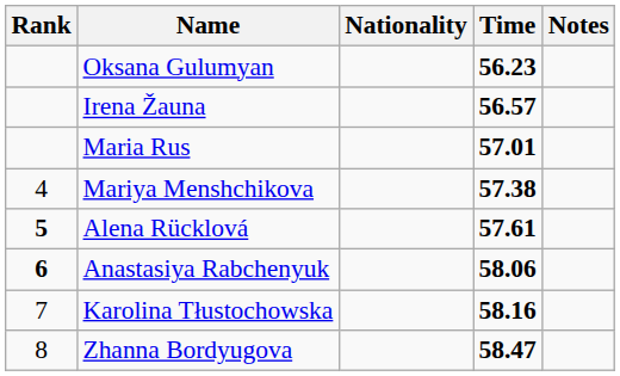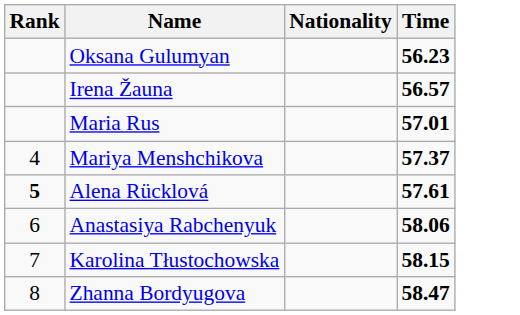 <table class="wikitable sortable" style="text-align:center">
 <tr>
 <th>Rank</th>
 <th>Name</th>
 <th>Nationality</th>
 <th>Time</th>
-<th>Notes</th>
 </tr>
 <tr>
 <td></td>
 <td align=left><a href='#'>Oksana Gulumyan</a></td>
 <td align=left></td>
 <td><strong>56.23</strong></td>
-<td></td>
 </tr>
 <tr>
 <td></td>
 <td align=left><a href='#'>Irena Žauna</a></td>
 <td align=left></td>
 <td><strong>56.57</strong></td>
-<td></td>
 </tr>
 <tr>
 <td></td>
 <td align=left><a href='#'>Maria Rus</a></td>
 <td align=left></td>
 <td><strong>57.01</strong></td>
-<td></td>
 </tr>
 <tr>
 <td>4</td>
 <td align=left><a href='#'>Mariya Menshchikova</a></td>
 <td align=left></td>
-<td><strong>57.38</strong></td>
-<td></td>
+<td><strong>57.37</strong></td>
 </tr>
 <tr>
 <td><strong>5</strong></td>
 <td align=left><a href='#'>Alena Rücklová</a></td>
 <td align=left></td>
 <td><strong>57.61</strong></td>
-<td></td>
 </tr>
 <tr>
-<td><strong>6</strong></td>
+<td>6</td>
 <td align=left><a href='#'>Anastasiya Rabchenyuk</a></td>
 <td align=left></td>
 <td><strong>58.06</strong></td>
-<td></td>
 </tr>
 <tr>
 <td>7</td>
 <td align=left><a href='#'>Karolina Tłustochowska</a></td>
 <td align=left></td>
-<td><strong>58.16</strong></td>
-<td></td>
+<td><strong>58.15</strong></td>
 </tr>
 <tr>
 <td>8</td>
 <td align=left><a href='#'>Zhanna Bordyugova</a></td>
 <td align=left></td>
 <td><strong>58.47</strong></td>
-<td></td>
 </tr>
 </table>
